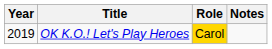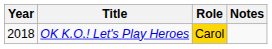 <table class="wikitable sortable">
 <tr>
 <th>Year</th>
 <th>Title</th>
 <th>Role</th>
 <th class="unsortable">Notes</th>
 </tr>
 <tr>
-<td>2019</td>
+<td>2018</td>
 <td><em><a href='#'>OK K.O.! Let's Play Heroes</a></em></td>
 <td style="background: gold;">Carol</td>
 <td></td>
 </tr>
 </table>
